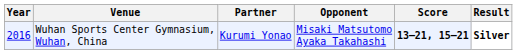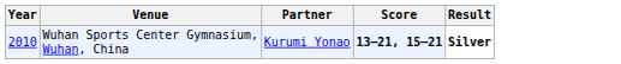 <table class="sortable wikitable" style="font-size: 90%;">
 <tr>
 <th>Year</th>
 <th>Venue</th>
 <th>Partner</th>
-<th>Opponent</th>
 <th>Score</th>
 <th>Result</th>
 </tr>
 <tr style="background:#ECF2FF">
-<td align="center"><a href='#'>2016</a></td>
+<td align="center"><a href='#'>2010</a></td>
 <td align="left">Wuhan Sports Center Gymnasium,<br><a href='#'>Wuhan</a>, China</td>
 <td align="left"> <a href='#'>Kurumi Yonao</a></td>
-<td align="left"> <a href='#'>Misaki Matsutomo</a><br> <a href='#'>Ayaka Takahashi</a></td>
 <td align="left"><strong>13–21, 15–21</strong></td>
 <td style="text-align:left; background:white"> <strong>Silver</strong></td>
 </tr>
 </table>
